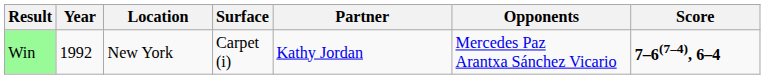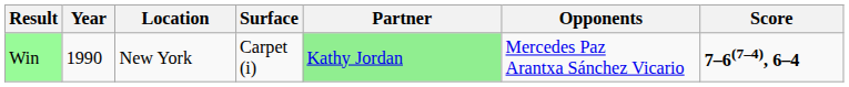 <table class="sortable wikitable">
 <tr>
 <th style="width:40px">Result</th>
 <th style="width:40px">Year</th>
 <th style="width:100px">Location</th>
 <th style="width:50px">Surface</th>
 <th style="width:170px">Partner</th>
 <th style="width:170px">Opponents</th>
 <th style="width:120px" class="unsortable">Score</th>
 </tr>
 <tr>
 <td style="background:#98fb98;">Win</td>
-<td>1992</td>
+<td>1990</td>
 <td>New York</td>
 <td>Carpet (i)</td>
-<td> <a href='#'>Kathy Jordan</a></td>
+<td style="background: lightgreen;"> <a href='#'>Kathy Jordan</a></td>
 <td> <a href='#'>Mercedes Paz</a> <br>  <a href='#'>Arantxa Sánchez Vicario</a></td>
 <td><strong>7–6<sup>(7–4)</sup>, 6–4</strong></td>
 </tr>
 </table>
